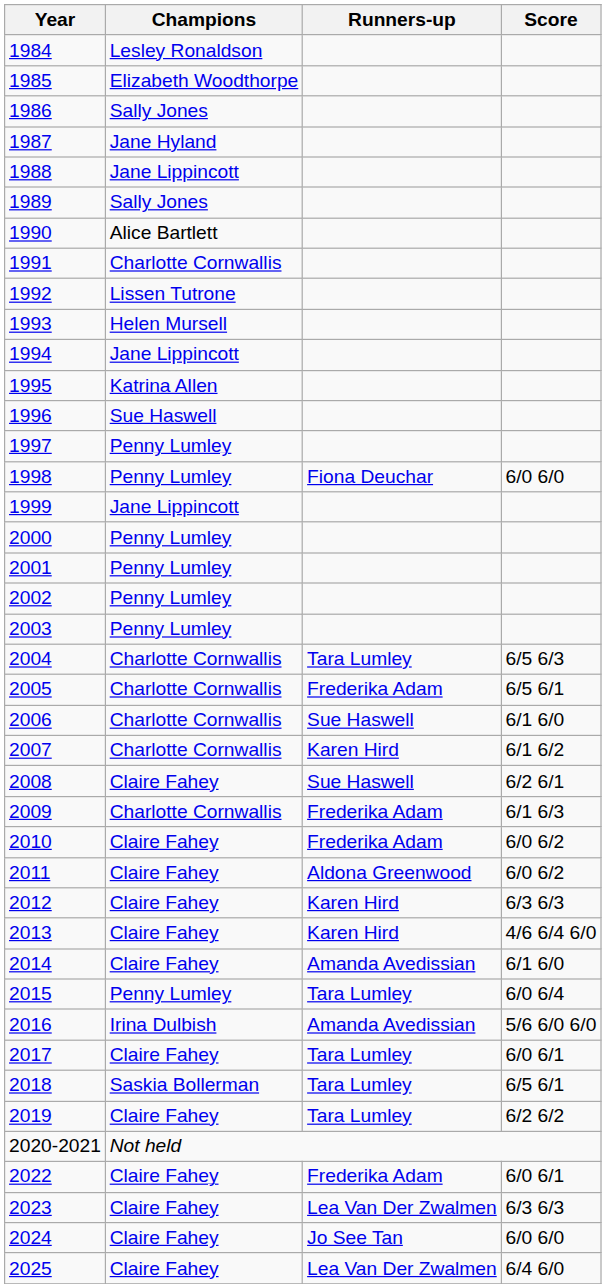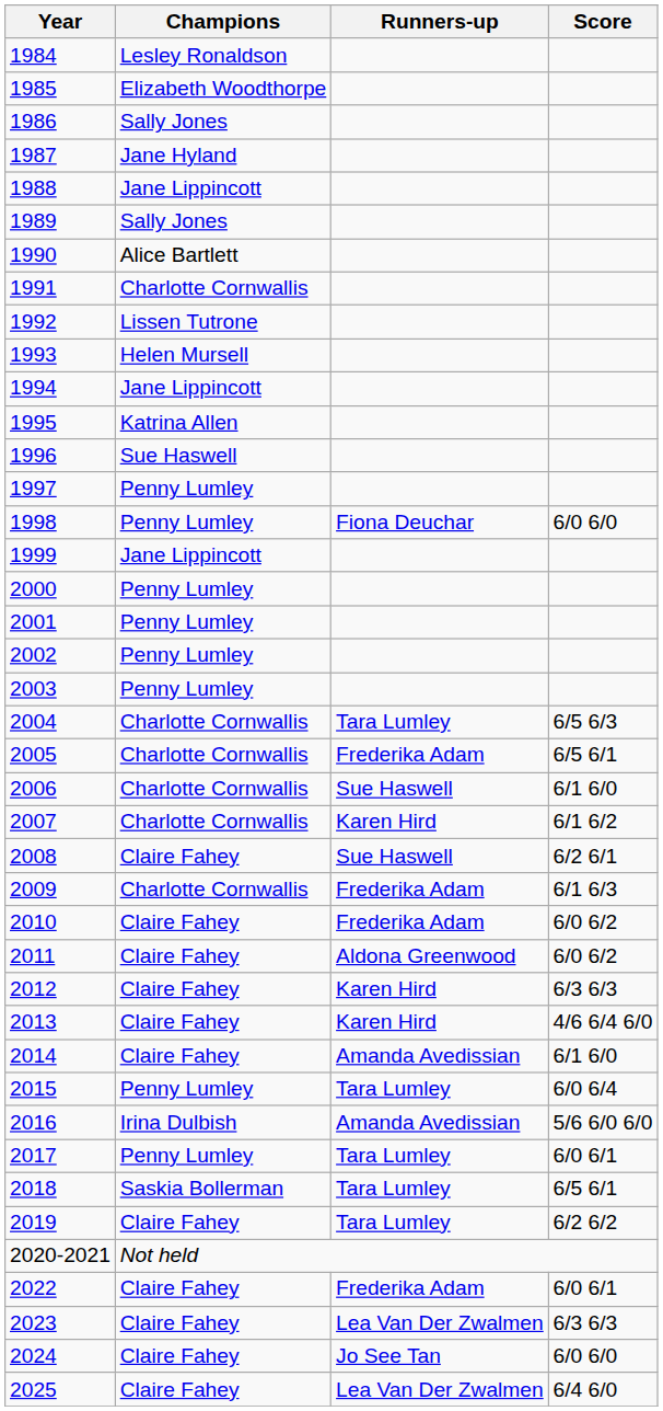 <table class="wikitable">
 <tr>
 <th>Year</th>
 <th>Champions</th>
 <th>Runners-up</th>
 <th class="unsortable">Score</th>
 </tr>
 <tr>
 <td><a href='#'>1984</a></td>
 <td> <a href='#'>Lesley Ronaldson</a></td>
 <td></td>
 <td></td>
 </tr>
 <tr>
 <td><a href='#'>1985</a></td>
 <td> <a href='#'>Elizabeth Woodthorpe</a></td>
 <td></td>
 <td></td>
 </tr>
 <tr>
 <td><a href='#'>1986</a></td>
 <td> <a href='#'>Sally Jones</a></td>
 <td></td>
 <td></td>
 </tr>
 <tr>
 <td><a href='#'>1987</a></td>
 <td> <a href='#'>Jane Hyland</a></td>
 <td></td>
 <td></td>
 </tr>
 <tr>
 <td><a href='#'>1988</a></td>
 <td> <a href='#'>Jane Lippincott</a></td>
 <td></td>
 <td></td>
 </tr>
 <tr>
 <td><a href='#'>1989</a></td>
 <td> <a href='#'>Sally Jones</a></td>
 <td></td>
 <td></td>
 </tr>
 <tr>
 <td><a href='#'>1990</a></td>
 <td> Alice Bartlett</td>
 <td></td>
 <td></td>
 </tr>
 <tr>
 <td><a href='#'>1991</a></td>
 <td> <a href='#'>Charlotte Cornwallis</a></td>
 <td></td>
 <td></td>
 </tr>
 <tr>
 <td><a href='#'>1992</a></td>
 <td> <a href='#'>Lissen Tutrone</a></td>
 <td></td>
 <td></td>
 </tr>
 <tr>
 <td><a href='#'>1993</a></td>
 <td> <a href='#'>Helen Mursell</a></td>
 <td></td>
 <td></td>
 </tr>
 <tr>
 <td><a href='#'>1994</a></td>
 <td> <a href='#'>Jane Lippincott</a></td>
 <td></td>
 <td></td>
 </tr>
 <tr>
 <td><a href='#'>1995</a></td>
 <td> <a href='#'>Katrina Allen</a></td>
 <td></td>
 <td></td>
 </tr>
 <tr>
 <td><a href='#'>1996</a></td>
 <td> <a href='#'>Sue Haswell</a></td>
 <td></td>
 <td></td>
 </tr>
 <tr>
 <td><a href='#'>1997</a></td>
 <td> <a href='#'>Penny Lumley</a></td>
 <td></td>
 <td></td>
 </tr>
 <tr>
 <td><a href='#'>1998</a></td>
 <td> <a href='#'>Penny Lumley</a></td>
 <td> <a href='#'>Fiona Deuchar</a></td>
 <td>6/0 6/0</td>
 </tr>
 <tr>
 <td><a href='#'>1999</a></td>
 <td> <a href='#'>Jane Lippincott</a></td>
 <td></td>
 <td></td>
 </tr>
 <tr>
 <td><a href='#'>2000</a></td>
 <td> <a href='#'>Penny Lumley</a></td>
 <td></td>
 <td></td>
 </tr>
 <tr>
 <td><a href='#'>2001</a></td>
 <td> <a href='#'>Penny Lumley</a></td>
 <td></td>
 <td></td>
 </tr>
 <tr>
 <td><a href='#'>2002</a></td>
 <td> <a href='#'>Penny Lumley</a></td>
 <td></td>
 <td></td>
 </tr>
 <tr>
 <td><a href='#'>2003</a></td>
 <td> <a href='#'>Penny Lumley</a></td>
 <td></td>
 <td></td>
 </tr>
 <tr>
 <td><a href='#'>2004</a></td>
 <td> <a href='#'>Charlotte Cornwallis</a></td>
 <td> <a href='#'>Tara Lumley</a></td>
 <td>6/5 6/3</td>
 </tr>
 <tr>
 <td><a href='#'>2005</a></td>
 <td> <a href='#'>Charlotte Cornwallis</a></td>
 <td> <a href='#'>Frederika Adam</a></td>
 <td>6/5 6/1</td>
 </tr>
 <tr>
 <td><a href='#'>2006</a></td>
 <td> <a href='#'>Charlotte Cornwallis</a></td>
 <td> <a href='#'>Sue Haswell</a></td>
 <td>6/1 6/0</td>
 </tr>
 <tr>
 <td><a href='#'>2007</a></td>
 <td> <a href='#'>Charlotte Cornwallis</a></td>
 <td> <a href='#'>Karen Hird</a></td>
 <td>6/1 6/2</td>
 </tr>
 <tr>
 <td><a href='#'>2008</a></td>
 <td> <a href='#'>Claire Fahey</a></td>
 <td> <a href='#'>Sue Haswell</a></td>
 <td>6/2 6/1</td>
 </tr>
 <tr>
 <td><a href='#'>2009</a></td>
 <td> <a href='#'>Charlotte Cornwallis</a></td>
 <td> <a href='#'>Frederika Adam</a></td>
 <td>6/1 6/3</td>
 </tr>
 <tr>
 <td><a href='#'>2010</a></td>
 <td> <a href='#'>Claire Fahey</a></td>
 <td> <a href='#'>Frederika Adam</a></td>
 <td>6/0 6/2</td>
 </tr>
 <tr>
 <td><a href='#'>2011</a></td>
 <td> <a href='#'>Claire Fahey</a></td>
 <td> <a href='#'>Aldona Greenwood</a></td>
 <td>6/0 6/2</td>
 </tr>
 <tr>
 <td><a href='#'>2012</a></td>
 <td> <a href='#'>Claire Fahey</a></td>
 <td> <a href='#'>Karen Hird</a></td>
 <td>6/3 6/3</td>
 </tr>
 <tr>
 <td><a href='#'>2013</a></td>
 <td> <a href='#'>Claire Fahey</a></td>
 <td> <a href='#'>Karen Hird</a></td>
 <td>4/6 6/4 6/0</td>
 </tr>
 <tr>
 <td><a href='#'>2014</a></td>
 <td> <a href='#'>Claire Fahey</a></td>
 <td> <a href='#'>Amanda Avedissian</a></td>
 <td>6/1 6/0</td>
 </tr>
 <tr>
 <td><a href='#'>2015</a></td>
 <td> <a href='#'>Penny Lumley</a></td>
 <td> <a href='#'>Tara Lumley</a></td>
 <td>6/0 6/4</td>
 </tr>
 <tr>
 <td><a href='#'>2016</a></td>
 <td> <a href='#'>Irina Dulbish</a></td>
 <td> <a href='#'>Amanda Avedissian</a></td>
 <td>5/6 6/0 6/0</td>
 </tr>
 <tr>
 <td><a href='#'>2017</a></td>
-<td> <a href='#'>Claire Fahey</a></td>
+<td> <a href='#'>Penny Lumley</a></td>
 <td> <a href='#'>Tara Lumley</a></td>
 <td>6/0 6/1</td>
 </tr>
 <tr>
 <td><a href='#'>2018</a></td>
 <td> <a href='#'>Saskia Bollerman</a></td>
 <td> <a href='#'>Tara Lumley</a></td>
 <td>6/5 6/1</td>
 </tr>
 <tr>
 <td><a href='#'>2019</a></td>
 <td> <a href='#'>Claire Fahey</a></td>
 <td> <a href='#'>Tara Lumley</a></td>
 <td>6/2 6/2</td>
 </tr>
 <tr>
 <td>2020-2021</td>
 <td colspan=4><em>Not held</em></td>
 </tr>
 <tr>
 <td><a href='#'>2022</a></td>
 <td> <a href='#'>Claire Fahey</a></td>
 <td> <a href='#'>Frederika Adam</a></td>
 <td>6/0 6/1</td>
 </tr>
 <tr>
 <td><a href='#'>2023</a></td>
 <td> <a href='#'>Claire Fahey</a></td>
 <td> <a href='#'>Lea Van Der Zwalmen</a></td>
 <td>6/3 6/3</td>
 </tr>
 <tr>
 <td><a href='#'>2024</a></td>
 <td> <a href='#'>Claire Fahey</a></td>
 <td> <a href='#'>Jo See Tan</a></td>
 <td>6/0 6/0</td>
 </tr>
 <tr>
 <td><a href='#'>2025</a></td>
 <td> <a href='#'>Claire Fahey</a></td>
 <td> <a href='#'>Lea Van Der Zwalmen</a></td>
 <td>6/4 6/0</td>
 </tr>
 </table>
